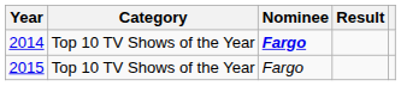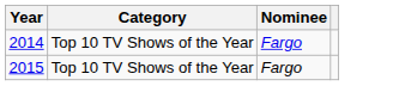 <table class="wikitable sortable">
 <tr>
 <th scope="col">Year</th>
 <th scope="col">Category</th>
 <th scope="col">Nominee</th>
-<th scope="col">Result</th>
 <th scope="col" class="unsortable"></th>
 </tr>
 <tr>
 <td><a href='#'>2014</a></td>
 <td scope="row">Top 10 TV Shows of the Year</td>
-<td><strong><em><a href='#'>Fargo</a></em></strong></td>
-<td></td>
+<td><em><a href='#'>Fargo</a></em></td>
 <td style="text-align: center;"></td>
 </tr>
 <tr>
 <td><a href='#'>2015</a></td>
 <td scope="row">Top 10 TV Shows of the Year</td>
 <td><em>Fargo</em></td>
-<td></td>
 <td style="text-align: center;"></td>
 </tr>
 </table>
